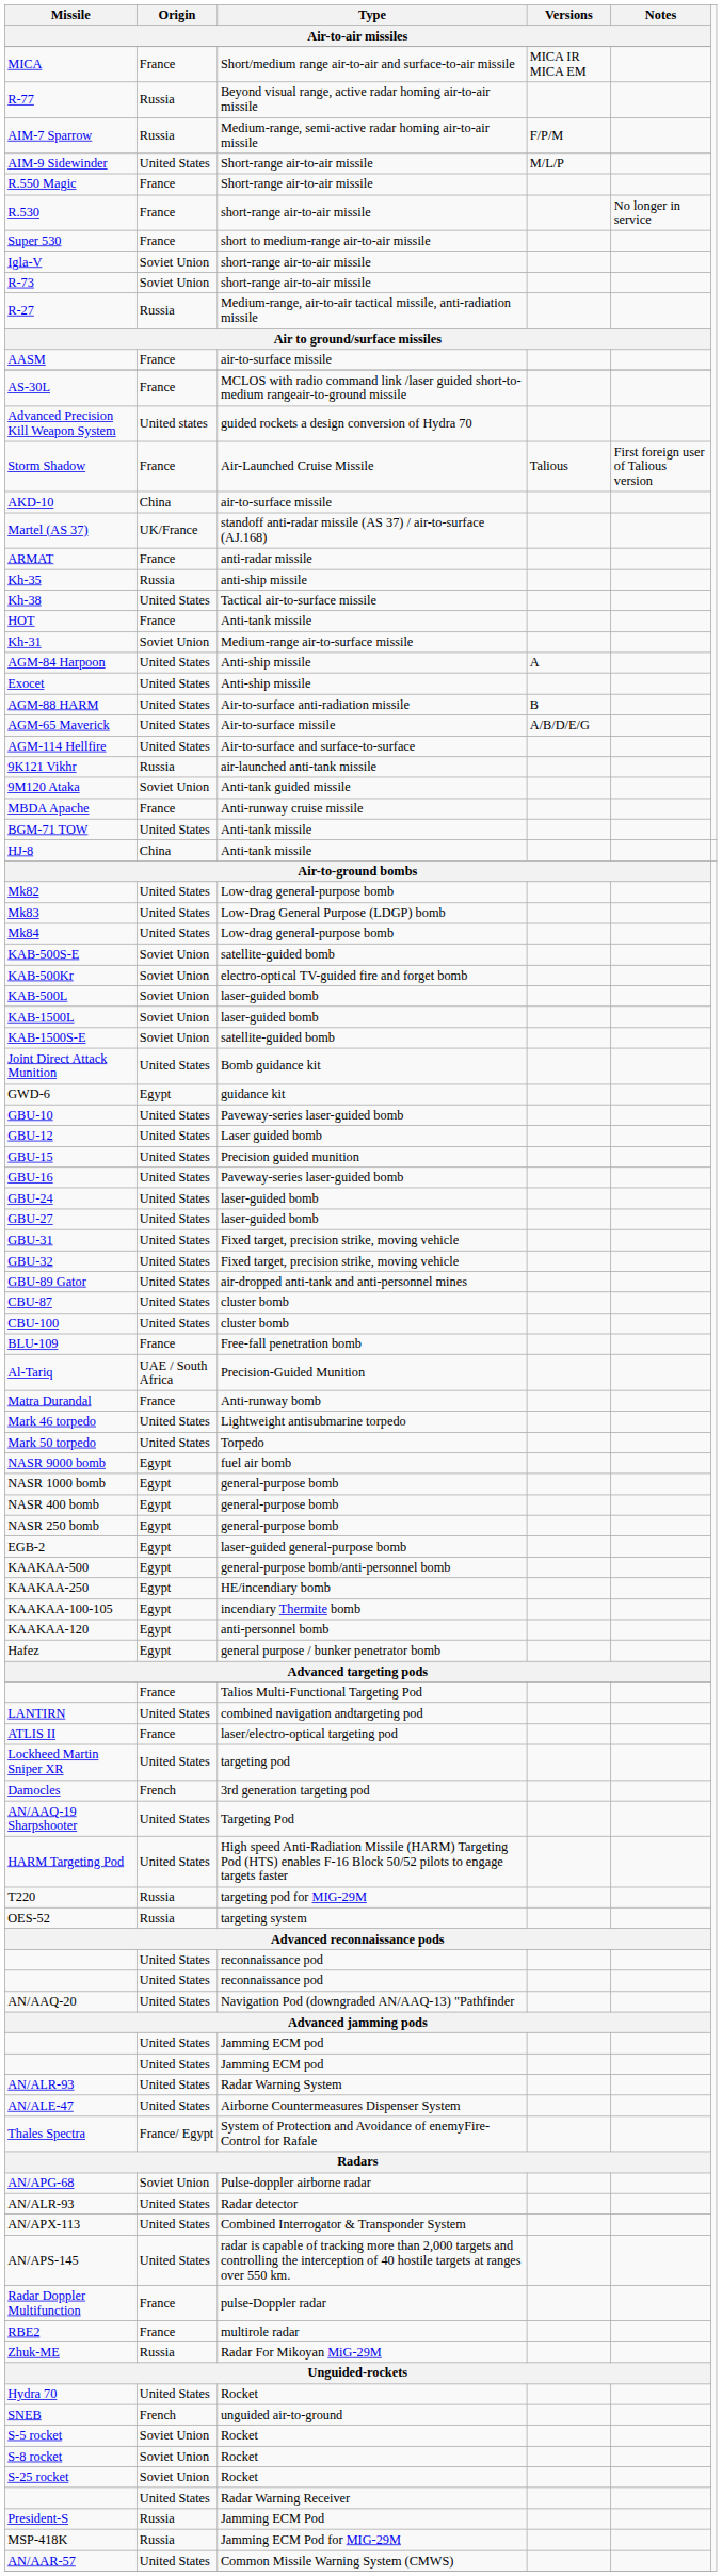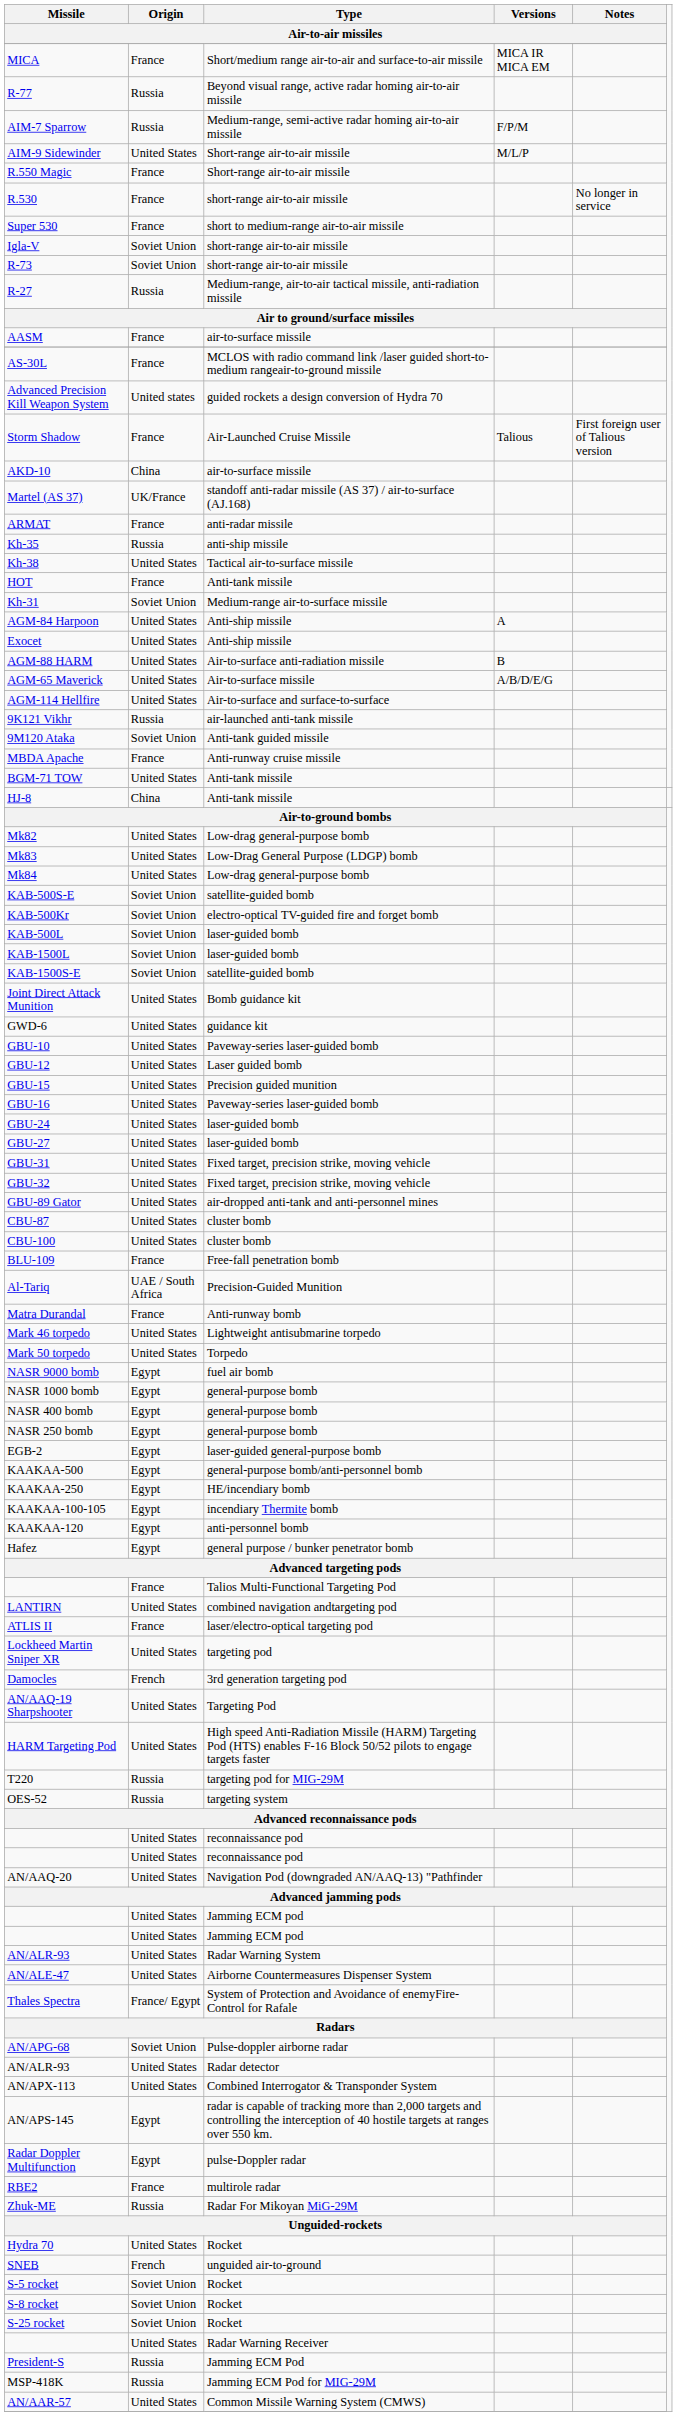 <table class="wikitable">
 <tr>
 <th>Missile</th>
 <th>Origin</th>
 <th>Type</th>
 <th>Versions</th>
 <th>Notes</th>
 </tr>
 <tr>
 <th colspan="5">Air-to-air missiles</th>
 </tr>
 <tr>
 </tr>
 <tr>
 <td><a href='#'>MICA</a></td>
 <td>France</td>
 <td>Short/medium range air-to-air and surface-to-air missile</td>
 <td>MICA IR  MICA EM</td>
 <td></td>
 </tr>
 <tr>
 <td><a href='#'>R-77</a></td>
 <td>Russia</td>
 <td>Beyond visual range, active radar homing air-to-air missile</td>
 <td></td>
 <td></td>
 </tr>
 <tr>
 <td><a href='#'>AIM-7 Sparrow</a></td>
 <td>Russia</td>
 <td>Medium-range, semi-active radar homing air-to-air missile</td>
 <td>F/P/M</td>
 <td></td>
 </tr>
 <tr>
 <td><a href='#'>AIM-9 Sidewinder</a></td>
 <td>United States</td>
 <td>Short-range air-to-air missile</td>
 <td>M/L/P</td>
 <td></td>
 </tr>
 <tr>
 <td><a href='#'>R.550 Magic</a></td>
 <td>France</td>
 <td>Short-range air-to-air missile</td>
 <td></td>
 <td></td>
 </tr>
 <tr>
 <td><a href='#'>R.530</a></td>
 <td>France</td>
 <td>short-range air-to-air missile</td>
 <td></td>
 <td>No longer in service</td>
 </tr>
 <tr>
 <td><a href='#'>Super 530</a></td>
 <td>France</td>
 <td>short to medium-range air-to-air missile</td>
 <td></td>
 <td></td>
 </tr>
 <tr>
 <td><a href='#'> Igla-V</a></td>
 <td>Soviet Union</td>
 <td>short-range air-to-air missile</td>
 <td></td>
 <td></td>
 </tr>
 <tr>
 <td><a href='#'>R-73</a></td>
 <td>Soviet Union</td>
 <td>short-range air-to-air missile</td>
 <td></td>
 <td></td>
 </tr>
 <tr>
 <td><a href='#'>R-27</a></td>
 <td>Russia</td>
 <td>Medium-range, air-to-air tactical missile, anti-radiation missile</td>
 <td></td>
 <td></td>
 </tr>
 <tr>
 <th colspan="5">Air to ground/surface missiles</th>
 </tr>
 <tr>
 <td><a href='#'>AASM</a></td>
 <td>France</td>
 <td>air-to-surface missile</td>
 <td></td>
 <td></td>
 </tr>
 <tr>
 </tr>
 <tr>
 <td><a href='#'>AS-30L</a></td>
 <td>France</td>
 <td>MCLOS with radio command link /laser guided short-to-medium rangeair-to-ground missile</td>
 <td></td>
 <td></td>
 </tr>
 <tr>
 <td><a href='#'>Advanced Precision Kill Weapon System</a></td>
 <td>United states</td>
 <td>guided rockets a design conversion of Hydra 70</td>
 <td></td>
 <td></td>
 </tr>
 <tr>
 <td><a href='#'>Storm Shadow</a></td>
 <td>France</td>
 <td>Air-Launched Cruise Missile</td>
 <td>Talious</td>
 <td>First foreign user of Talious version</td>
 </tr>
 <tr>
 <td><a href='#'>AKD-10</a></td>
 <td>China</td>
 <td>air-to-surface missile</td>
 <td></td>
 <td></td>
 </tr>
 <tr>
 <td><a href='#'>Martel (AS 37)</a></td>
 <td>UK/France</td>
 <td>standoff anti-radar missile (AS 37) / air-to-surface (AJ.168)</td>
 <td></td>
 <td></td>
 </tr>
 <tr>
 <td><a href='#'>ARMAT</a></td>
 <td>France</td>
 <td>anti-radar missile</td>
 <td></td>
 <td></td>
 </tr>
 <tr>
 <td><a href='#'>Kh-35</a></td>
 <td>Russia</td>
 <td>anti-ship missile</td>
 <td></td>
 <td></td>
 </tr>
 <tr>
 <td><a href='#'>Kh-38</a></td>
 <td>United States</td>
 <td>Tactical air-to-surface missile</td>
 <td></td>
 <td></td>
 </tr>
 <tr>
 <td><a href='#'>HOT</a></td>
 <td>France</td>
 <td>Anti-tank missile</td>
 <td></td>
 <td></td>
 </tr>
 <tr>
 <td><a href='#'>Kh-31</a></td>
 <td>Soviet Union</td>
 <td>Medium-range air-to-surface missile</td>
 <td></td>
 <td></td>
 </tr>
 <tr>
 <td><a href='#'>AGM-84 Harpoon</a></td>
 <td>United States</td>
 <td>Anti-ship missile</td>
 <td>A</td>
 <td></td>
 </tr>
 <tr>
 <td><a href='#'>Exocet</a></td>
 <td>United States</td>
 <td>Anti-ship missile</td>
 <td></td>
 <td></td>
 </tr>
 <tr>
 <td><a href='#'>AGM-88 HARM</a></td>
 <td>United States</td>
 <td>Air-to-surface anti-radiation missile</td>
 <td>B</td>
 <td></td>
 </tr>
 <tr>
 <td><a href='#'>AGM-65 Maverick</a></td>
 <td>United States</td>
 <td>Air-to-surface missile</td>
 <td>A/B/D/E/G</td>
 <td></td>
 </tr>
 <tr>
 <td><a href='#'>AGM-114 Hellfire</a></td>
 <td>United States</td>
 <td>Air-to-surface and surface-to-surface</td>
 <td></td>
 <td></td>
 </tr>
 <tr>
 <td><a href='#'>9K121 Vikhr</a></td>
 <td>Russia</td>
 <td>air-launched anti-tank missile</td>
 <td></td>
 <td></td>
 </tr>
 <tr>
 <td><a href='#'>9M120 Ataka</a></td>
 <td>Soviet Union</td>
 <td>Anti-tank guided missile</td>
 <td></td>
 <td></td>
 </tr>
 <tr>
 <td><a href='#'>MBDA Apache</a></td>
 <td>France</td>
 <td>Anti-runway cruise missile</td>
 <td></td>
 <td></td>
 </tr>
 <tr>
 <td><a href='#'>BGM-71 TOW</a></td>
 <td>United States</td>
 <td>Anti-tank missile</td>
 <td></td>
 <td></td>
 </tr>
 <tr>
 <td><a href='#'>HJ-8</a></td>
 <td>China</td>
 <td>Anti-tank missile</td>
 <td></td>
 <td></td>
 <td></td>
 </tr>
 <tr>
 <th colspan="5">Air-to-ground bombs</th>
 </tr>
 <tr>
 <td><a href='#'>Mk82</a></td>
 <td>United States</td>
 <td>Low-drag general-purpose bomb</td>
 <td></td>
 <td></td>
 </tr>
 <tr>
 <td><a href='#'>Mk83</a></td>
 <td>United States</td>
 <td>Low-Drag General Purpose (LDGP) bomb</td>
 <td></td>
 <td></td>
 </tr>
 <tr>
 <td><a href='#'>Mk84</a></td>
 <td>United States</td>
 <td>Low-drag general-purpose bomb</td>
 <td></td>
 <td></td>
 </tr>
 <tr>
 <td><a href='#'>KAB-500S-E</a></td>
 <td>Soviet Union</td>
 <td>satellite-guided bomb</td>
 <td></td>
 <td></td>
 </tr>
 <tr>
 <td><a href='#'>KAB-500Kr</a></td>
 <td>Soviet Union</td>
 <td>electro-optical TV-guided fire and forget bomb</td>
 <td></td>
 <td></td>
 </tr>
 <tr>
 <td><a href='#'>KAB-500L</a></td>
 <td>Soviet Union</td>
 <td>laser-guided bomb</td>
 <td></td>
 <td></td>
 </tr>
 <tr>
 <td><a href='#'>KAB-1500L</a></td>
 <td>Soviet Union</td>
 <td>laser-guided bomb</td>
 <td></td>
 <td></td>
 </tr>
 <tr>
 <td><a href='#'>KAB-1500S-E</a></td>
 <td>Soviet Union</td>
 <td>satellite-guided bomb</td>
 <td></td>
 <td></td>
 </tr>
 <tr>
 <td><a href='#'>Joint Direct Attack Munition</a></td>
 <td>United States</td>
 <td>Bomb guidance kit</td>
 <td></td>
 <td></td>
 </tr>
 <tr>
 <td>GWD-6</td>
-<td>Egypt</td>
+<td>United States</td>
 <td>guidance kit</td>
 <td></td>
 <td></td>
 </tr>
 <tr>
 <td><a href='#'>GBU-10</a></td>
 <td>United States</td>
 <td>Paveway-series laser-guided bomb</td>
 <td></td>
 <td></td>
 </tr>
 <tr>
 <td><a href='#'>GBU-12</a></td>
 <td>United States</td>
 <td>Laser guided bomb</td>
 <td></td>
 <td></td>
 </tr>
 <tr>
 <td><a href='#'>GBU-15</a></td>
 <td>United States</td>
 <td>Precision guided munition</td>
 <td></td>
 <td></td>
 </tr>
 <tr>
 <td><a href='#'>GBU-16</a></td>
 <td>United States</td>
 <td>Paveway-series laser-guided bomb</td>
 <td></td>
 <td></td>
 </tr>
 <tr>
 <td><a href='#'>GBU-24</a></td>
 <td>United States</td>
 <td>laser-guided bomb</td>
 <td></td>
 <td></td>
 </tr>
 <tr>
 <td><a href='#'>GBU-27</a></td>
 <td>United States</td>
 <td>laser-guided bomb</td>
 <td></td>
 <td></td>
 </tr>
 <tr>
 <td><a href='#'>GBU-31</a></td>
 <td>United States</td>
 <td>Fixed target, precision strike, moving vehicle</td>
 <td></td>
 <td></td>
 </tr>
 <tr>
 <td><a href='#'>GBU-32</a></td>
 <td>United States</td>
 <td>Fixed target, precision strike, moving vehicle</td>
 <td></td>
 <td></td>
 </tr>
 <tr>
 <td><a href='#'>GBU-89 Gator</a></td>
 <td>United States</td>
 <td>air-dropped anti-tank and anti-personnel mines</td>
 <td></td>
 <td></td>
 </tr>
 <tr>
 <td><a href='#'>CBU-87</a></td>
 <td>United States</td>
 <td>cluster bomb</td>
 <td></td>
 <td></td>
 </tr>
 <tr>
 <td><a href='#'>CBU-100</a></td>
 <td>United States</td>
 <td>cluster bomb</td>
 <td></td>
 <td></td>
 </tr>
 <tr>
 <td><a href='#'>BLU-109</a></td>
 <td>France</td>
 <td>Free-fall penetration bomb</td>
 <td></td>
 <td></td>
 </tr>
 <tr>
 <td><a href='#'> Al-Tariq</a></td>
 <td>UAE / South Africa</td>
 <td>Precision-Guided Munition</td>
 <td></td>
 <td></td>
 </tr>
 <tr>
 <td><a href='#'>Matra Durandal</a></td>
 <td>France</td>
 <td>Anti-runway bomb</td>
 <td></td>
 <td></td>
 </tr>
 <tr>
 <td><a href='#'>Mark 46 torpedo</a></td>
 <td>United States</td>
 <td>Lightweight antisubmarine torpedo</td>
 <td></td>
 <td></td>
 </tr>
 <tr>
 <td><a href='#'>Mark 50 torpedo</a></td>
 <td>United States</td>
 <td>Torpedo</td>
 <td></td>
 <td></td>
 </tr>
 <tr>
 <td><a href='#'>NASR 9000 bomb</a></td>
 <td>Egypt</td>
 <td>fuel air bomb</td>
 <td></td>
 <td></td>
 </tr>
 <tr>
 <td>NASR 1000 bomb</td>
 <td>Egypt</td>
 <td>general-purpose bomb</td>
 <td></td>
 <td></td>
 </tr>
 <tr>
 <td>NASR 400 bomb</td>
 <td>Egypt</td>
 <td>general-purpose bomb</td>
 <td></td>
 <td></td>
 </tr>
 <tr>
 <td>NASR 250 bomb</td>
 <td>Egypt</td>
 <td>general-purpose bomb</td>
 <td></td>
 <td></td>
 </tr>
 <tr>
 <td>EGB-2</td>
 <td>Egypt</td>
 <td>laser-guided general-purpose bomb</td>
 <td></td>
 <td></td>
 </tr>
 <tr>
 <td>KAAKAA-500</td>
 <td>Egypt</td>
 <td>general-purpose bomb/anti-personnel bomb</td>
 <td></td>
 <td></td>
 </tr>
 <tr>
 <td>KAAKAA-250</td>
 <td>Egypt</td>
 <td>HE/incendiary bomb</td>
 <td></td>
 <td></td>
 </tr>
 <tr>
 <td>KAAKAA-100-105</td>
 <td>Egypt</td>
 <td>incendiary <a href='#'>Thermite</a> bomb</td>
 <td></td>
 <td></td>
 </tr>
 <tr>
 <td>KAAKAA-120</td>
 <td>Egypt</td>
 <td>anti-personnel bomb</td>
 <td></td>
 <td></td>
 </tr>
 <tr>
 <td>Hafez</td>
 <td>Egypt</td>
 <td>general purpose / bunker penetrator bomb</td>
 <td></td>
 <td></td>
 </tr>
 <tr>
 <th colspan="5">Advanced targeting pods</th>
 </tr>
 <tr>
 <td></td>
 <td>France</td>
 <td>Talios Multi-Functional Targeting Pod</td>
 <td></td>
 <td></td>
 </tr>
 <tr>
 <td><a href='#'>LANTIRN</a></td>
 <td>United States</td>
 <td>combined navigation andtargeting pod</td>
 <td></td>
 <td></td>
 </tr>
 <tr>
 <td><a href='#'>ATLIS II</a></td>
 <td>France</td>
 <td>laser/electro-optical targeting pod</td>
 <td></td>
 <td></td>
 </tr>
 <tr>
 <td><a href='#'>Lockheed Martin Sniper XR</a></td>
 <td>United States</td>
 <td>targeting pod</td>
 <td></td>
 <td></td>
 </tr>
 <tr>
 <td><a href='#'>Damocles</a></td>
 <td>French</td>
 <td>3rd generation targeting pod</td>
 <td></td>
 <td></td>
 </tr>
 <tr>
 <td><a href='#'>AN/AAQ-19 Sharpshooter</a></td>
 <td>United States</td>
 <td>Targeting Pod</td>
 <td></td>
 <td></td>
 </tr>
 <tr>
 <td><a href='#'>HARM Targeting Pod</a></td>
 <td>United States</td>
 <td>High speed Anti-Radiation Missile (HARM) Targeting Pod (HTS) enables F-16 Block 50/52 pilots to engage targets faster</td>
 <td></td>
 <td></td>
 </tr>
 <tr>
 <td>T220</td>
 <td>Russia</td>
 <td>targeting pod for <a href='#'>MIG-29M</a></td>
 <td></td>
 <td></td>
 </tr>
 <tr>
 <td>OES-52</td>
 <td>Russia</td>
 <td>targeting system</td>
 <td></td>
 <td></td>
 </tr>
 <tr>
 <th colspan="5">Advanced reconnaissance pods</th>
 </tr>
 <tr>
 <td></td>
 <td>United States</td>
 <td>reconnaissance pod</td>
 <td></td>
 <td></td>
 </tr>
 <tr>
 <td></td>
 <td>United States</td>
 <td>reconnaissance pod</td>
 <td></td>
 <td></td>
 </tr>
 <tr>
 <td>AN/AAQ-20</td>
 <td>United States</td>
 <td>Navigation Pod (downgraded AN/AAQ-13) "Pathfinder</td>
 <td></td>
 <td></td>
 </tr>
 <tr>
 <th colspan="5">Advanced jamming pods</th>
 </tr>
 <tr>
 <td></td>
 <td>United States</td>
 <td>Jamming ECM pod</td>
 <td></td>
 <td></td>
 </tr>
 <tr>
 <td></td>
 <td>United States</td>
 <td>Jamming ECM pod</td>
 <td></td>
 <td></td>
 </tr>
 <tr>
 <td><a href='#'>AN/ALR-93</a></td>
 <td>United States</td>
 <td>Radar Warning System</td>
 <td></td>
 <td></td>
 </tr>
 <tr>
 <td><a href='#'>AN/ALE-47</a></td>
 <td>United States</td>
 <td>Airborne Countermeasures Dispenser System</td>
 <td></td>
 <td></td>
 </tr>
 <tr>
 <td><a href='#'>Thales Spectra</a></td>
 <td>France/ Egypt</td>
 <td>System of Protection and Avoidance of enemyFire-Control for Rafale</td>
 <td></td>
 <td></td>
 </tr>
 <tr>
 <th colspan="5">Radars</th>
 </tr>
 <tr>
 <td><a href='#'>AN/APG-68</a></td>
 <td>Soviet Union</td>
 <td>Pulse-doppler airborne radar</td>
 <td></td>
 <td></td>
 </tr>
 <tr>
 <td>AN/ALR-93</td>
 <td>United States</td>
 <td>Radar detector</td>
 <td></td>
 <td></td>
 </tr>
 <tr>
 <td>AN/APX-113</td>
 <td>United States</td>
 <td>Combined Interrogator & Transponder System</td>
 <td></td>
 <td></td>
 </tr>
 <tr>
 <td>AN/APS-145</td>
-<td>United States</td>
+<td>Egypt</td>
 <td>radar is capable of tracking more than 2,000 targets and controlling the interception of 40 hostile targets at ranges over 550 km.</td>
 <td></td>
 <td></td>
 </tr>
 <tr>
 <td><a href='#'>Radar Doppler Multifunction</a></td>
-<td>France</td>
+<td>Egypt</td>
 <td>pulse-Doppler radar</td>
 <td></td>
 <td></td>
 </tr>
 <tr>
 <td><a href='#'>RBE2</a></td>
 <td>France</td>
 <td>multirole radar</td>
 <td></td>
 <td></td>
 </tr>
 <tr>
 <td><a href='#'>Zhuk-ME</a></td>
 <td>Russia</td>
 <td>Radar For Mikoyan <a href='#'>MiG-29M</a></td>
 <td></td>
 <td></td>
 </tr>
 <tr>
 <th colspan="5">Unguided-rockets</th>
 </tr>
 <tr>
 <td><a href='#'>Hydra 70</a></td>
 <td>United States</td>
 <td>Rocket</td>
 <td></td>
 <td></td>
 </tr>
 <tr>
 <td><a href='#'>SNEB</a></td>
 <td>French</td>
 <td>unguided air-to-ground</td>
 <td></td>
 <td></td>
 </tr>
 <tr>
 <td><a href='#'>S-5 rocket</a></td>
 <td>Soviet Union</td>
 <td>Rocket</td>
 <td></td>
 <td></td>
 </tr>
 <tr>
 <td><a href='#'>S-8 rocket</a></td>
 <td>Soviet Union</td>
 <td>Rocket</td>
 <td></td>
 <td></td>
 </tr>
 <tr>
 <td><a href='#'>S-25 rocket</a></td>
 <td>Soviet Union</td>
 <td>Rocket</td>
 <td></td>
 <td></td>
 </tr>
 <tr>
 <td></td>
 <td>United States</td>
 <td>Radar Warning Receiver</td>
 <td></td>
 <td></td>
 </tr>
 <tr>
 <td><a href='#'>President-S</a></td>
 <td>Russia</td>
 <td>Jamming ECM Pod</td>
 <td></td>
 <td></td>
 </tr>
 <tr>
 <td>MSP-418K</td>
 <td>Russia</td>
 <td>Jamming ECM Pod for <a href='#'>MIG-29M</a></td>
 <td></td>
 <td></td>
 </tr>
 <tr>
 <td><a href='#'>AN/AAR-57</a></td>
 <td>United States</td>
 <td>Common Missile Warning System (CMWS)</td>
 <td></td>
 <td></td>
 </tr>
 <tr>
 </tr>
 </table>
